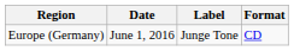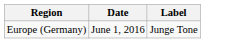 <table class="wikitable">
 <tr>
 <th>Region</th>
 <th>Date</th>
 <th>Label</th>
-<th>Format</th>
 </tr>
 <tr>
 <td>Europe (Germany)</td>
 <td>June 1, 2016</td>
 <td>Junge Tone</td>
-<td><a href='#'>CD</a></td>
 </tr>
 </table>
